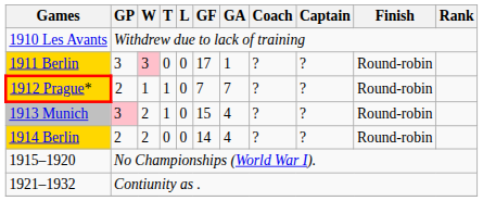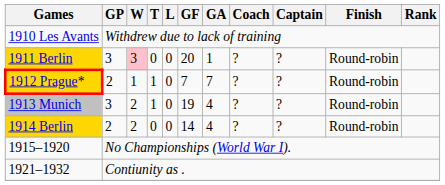 <table class="wikitable sortable">
 <tr>
 <th>Games</th>
 <th>GP</th>
 <th>W</th>
 <th>T</th>
 <th>L</th>
 <th>GF</th>
 <th>GA</th>
 <th>Coach</th>
 <th>Captain</th>
 <th>Finish</th>
 <th>Rank</th>
 </tr>
 <tr>
 <td> <a href='#'>1910 Les Avants</a></td>
 <td colspan=10><em>Withdrew due to lack of training</em></td>
 </tr>
 <tr>
 <td bgcolor=gold> <a href='#'>1911 Berlin</a></td>
 <td>3</td>
 <td style="background: pink;">3</td>
 <td>0</td>
 <td>0</td>
-<td>17</td>
+<td>20</td>
 <td>1</td>
 <td>?</td>
 <td>?</td>
 <td>Round-robin</td>
 <td></td>
 </tr>
 <tr>
 <td style="border: 3px solid red" bgcolor=gold> <a href='#'>1912 Prague</a>*</td>
 <td>2</td>
 <td>1</td>
 <td>1</td>
 <td>0</td>
 <td>7</td>
 <td>7</td>
 <td>?</td>
 <td>?</td>
 <td>Round-robin</td>
 <td></td>
 </tr>
 <tr>
 <td bgcolor=silver> <a href='#'>1913 Munich</a></td>
-<td style="background: pink;">3</td>
+<td>3</td>
 <td>2</td>
 <td>1</td>
 <td>0</td>
-<td>15</td>
+<td>19</td>
 <td>4</td>
 <td>?</td>
 <td>?</td>
 <td>Round-robin</td>
 <td></td>
 </tr>
 <tr>
 <td bgcolor=gold> <a href='#'>1914 Berlin</a></td>
 <td>2</td>
 <td>2</td>
 <td>0</td>
 <td>0</td>
 <td>14</td>
 <td>4</td>
 <td>?</td>
 <td>?</td>
 <td>Round-robin</td>
 <td></td>
 </tr>
 <tr>
 <td>1915–1920</td>
 <td colspan=10><em>No Championships (<a href='#'>World War I</a>).</em></td>
 </tr>
 <tr>
 <td>1921–1932</td>
 <td colspan=10><em>Contiunity as </em><em>.</em></td>
 </tr>
 <tr>
 </tr>
 </table>
